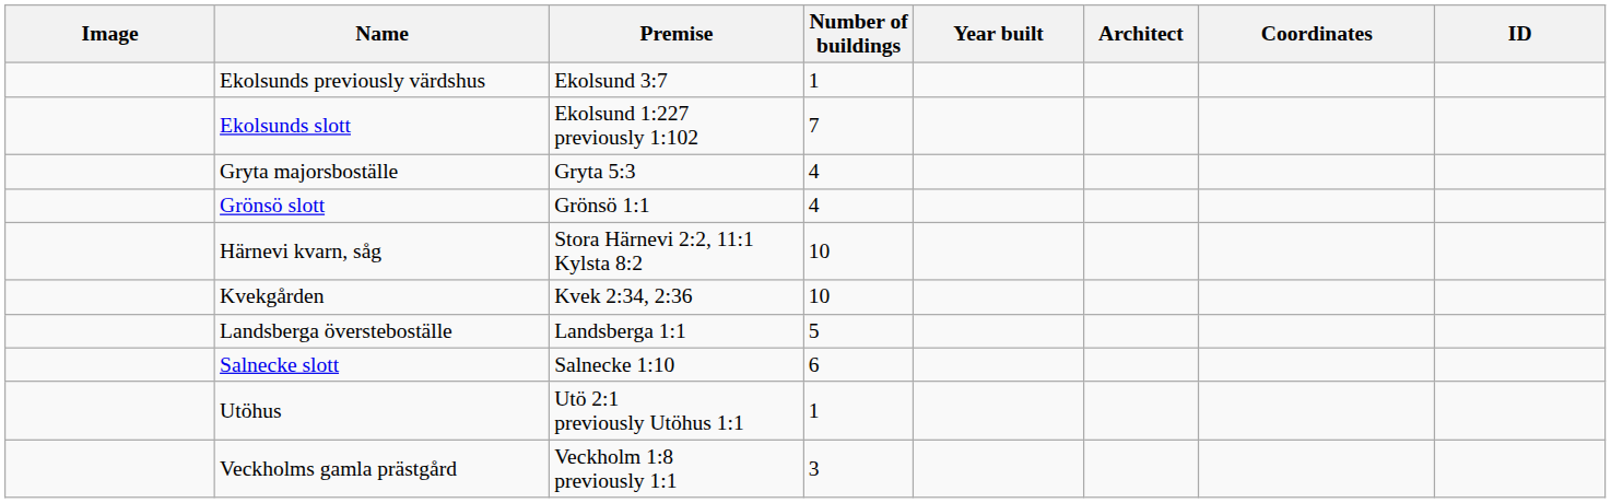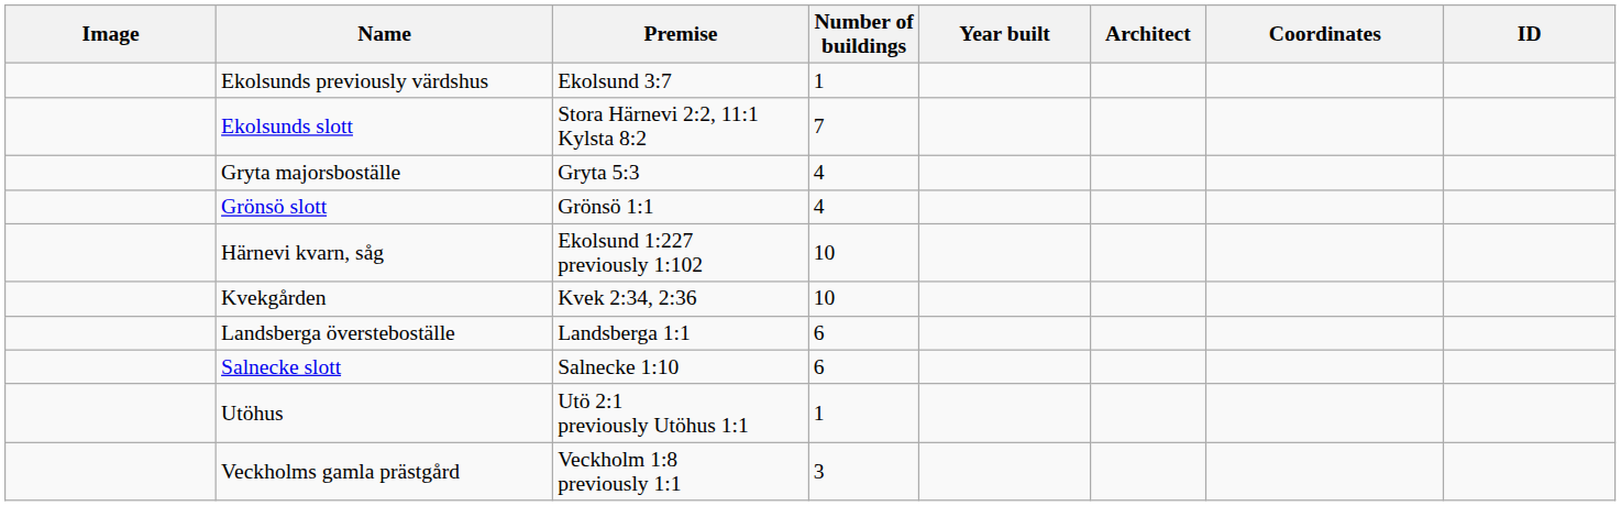 <table class="wikitable" width="95%">
 <tr>
 <th width="150">Image</th>
 <th>Name</th>
 <th>Premise</th>
 <th width="75">Number of<br>buildings</th>
 <th width="120">Year built</th>
 <th>Architect</th>
 <th width="170">Coordinates</th>
 <th width="120">ID</th>
 </tr>
 <tr>
 <td></td>
 <td>Ekolsunds previously värdshus</td>
 <td>Ekolsund 3:7</td>
 <td>1</td>
 <td></td>
 <td></td>
 <td></td>
 <td></td>
 </tr>
 <tr>
 <td></td>
 <td><a href='#'>Ekolsunds slott</a></td>
-<td>Ekolsund 1:227<br>previously 1:102</td>
+<td>Stora Härnevi 2:2, 11:1<br>Kylsta 8:2</td>
 <td>7</td>
 <td></td>
 <td></td>
 <td></td>
 <td></td>
 </tr>
 <tr>
 <td></td>
 <td>Gryta majorsboställe</td>
 <td>Gryta 5:3</td>
 <td>4</td>
 <td></td>
 <td></td>
 <td></td>
 <td></td>
 </tr>
 <tr>
 <td></td>
 <td><a href='#'>Grönsö slott</a></td>
 <td>Grönsö 1:1</td>
 <td>4</td>
 <td></td>
 <td></td>
 <td></td>
 <td></td>
 </tr>
 <tr>
 <td></td>
 <td Härnevi kvarn>Härnevi kvarn, såg</td>
-<td>Stora Härnevi 2:2, 11:1<br>Kylsta 8:2</td>
+<td>Ekolsund 1:227<br>previously 1:102</td>
 <td>10</td>
 <td></td>
 <td></td>
 <td></td>
 <td></td>
 </tr>
 <tr>
 <td></td>
 <td>Kvekgården</td>
 <td>Kvek 2:34, 2:36</td>
 <td>10</td>
 <td></td>
 <td></td>
 <td></td>
 <td></td>
 </tr>
 <tr>
 <td></td>
 <td>Landsberga översteboställe</td>
 <td>Landsberga 1:1</td>
-<td>5</td>
+<td>6</td>
 <td></td>
 <td></td>
 <td></td>
 <td></td>
 </tr>
 <tr>
 <td></td>
 <td><a href='#'>Salnecke slott</a></td>
 <td>Salnecke 1:10</td>
 <td>6</td>
 <td></td>
 <td></td>
 <td></td>
 <td></td>
 </tr>
 <tr>
 <td></td>
 <td Utö hus>Utöhus</td>
 <td>Utö 2:1<br>previously Utöhus 1:1</td>
 <td>1</td>
 <td></td>
 <td></td>
 <td></td>
 <td></td>
 </tr>
 <tr>
 <td></td>
 <td>Veckholms gamla prästgård</td>
 <td>Veckholm 1:8<br>previously 1:1</td>
 <td>3</td>
 <td></td>
 <td></td>
 <td></td>
 <td></td>
 </tr>
 </table>
